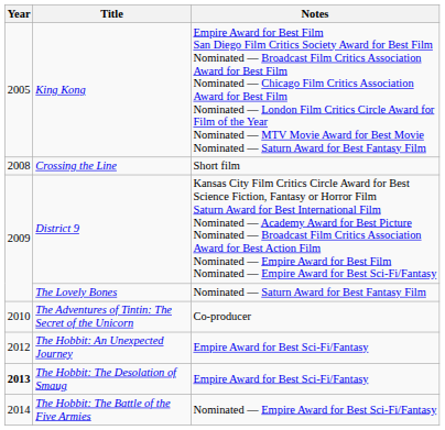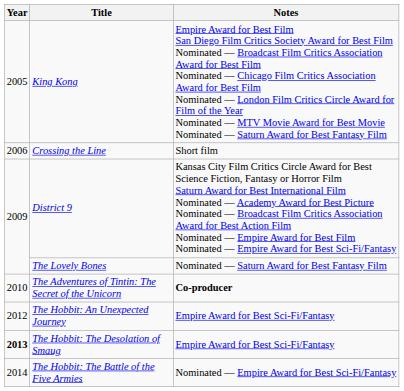 <table class="wikitable sortable">
 <tr>
 <th>Year</th>
 <th>Title</th>
 <th class="unsortable">Notes</th>
 </tr>
 <tr>
 <td>2005</td>
 <td><em><a href='#'>King Kong</a></em></td>
 <td><a href='#'>Empire Award for Best Film</a><br><a href='#'>San Diego Film Critics Society Award for Best Film</a><br>Nominated — <a href='#'>Broadcast Film Critics Association Award for Best Film</a><br>Nominated — <a href='#'>Chicago Film Critics Association Award for Best Film</a><br>Nominated — <a href='#'>London Film Critics Circle Award for Film of the Year</a><br>Nominated — <a href='#'>MTV Movie Award for Best Movie</a><br>Nominated — <a href='#'>Saturn Award for Best Fantasy Film</a></td>
 </tr>
 <tr>
-<td>2008</td>
+<td>2006</td>
 <td><em><a href='#'>Crossing the Line</a></em></td>
 <td>Short film</td>
 </tr>
 <tr>
 <td rowspan=2>2009</td>
 <td><em><a href='#'>District 9</a></em></td>
 <td>Kansas City Film Critics Circle Award for Best Science Fiction, Fantasy or Horror Film<br><a href='#'>Saturn Award for Best International Film</a><br>Nominated — <a href='#'>Academy Award for Best Picture</a><br>Nominated — <a href='#'>Broadcast Film Critics Association Award for Best Action Film</a><br>Nominated — <a href='#'>Empire Award for Best Film</a><br>Nominated — <a href='#'>Empire Award for Best Sci-Fi/Fantasy</a></td>
 </tr>
 <tr>
 <td><em><a href='#'>The Lovely Bones</a></em></td>
 <td>Nominated — <a href='#'>Saturn Award for Best Fantasy Film</a></td>
 </tr>
 <tr>
 <td>2010</td>
 <td><em><a href='#'>The Adventures of Tintin: The Secret of the Unicorn</a></em></td>
-<td>Co-producer</td>
+<td><strong>Co-producer</strong></td>
 </tr>
 <tr>
 <td>2012</td>
 <td><em><a href='#'>The Hobbit: An Unexpected Journey</a></em></td>
 <td><a href='#'>Empire Award for Best Sci-Fi/Fantasy</a></td>
 </tr>
 <tr>
 <td><strong>2013</strong></td>
 <td><em><a href='#'>The Hobbit: The Desolation of Smaug</a></em></td>
 <td><a href='#'>Empire Award for Best Sci-Fi/Fantasy</a></td>
 </tr>
 <tr>
 <td>2014</td>
 <td><em><a href='#'>The Hobbit: The Battle of the Five Armies</a></em></td>
 <td>Nominated — <a href='#'>Empire Award for Best Sci-Fi/Fantasy</a></td>
 </tr>
 </table>
